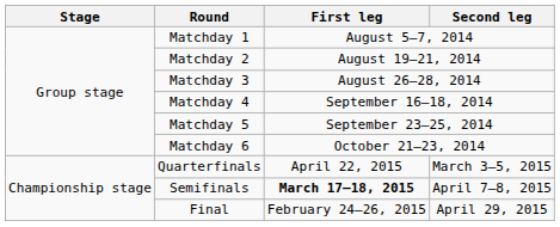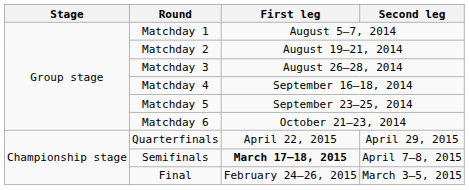 <table class="wikitable" style="text-align:center">
 <tr>
 <th>Stage</th>
 <th>Round</th>
 <th>First leg</th>
 <th>Second leg</th>
 </tr>
 <tr>
 <td rowspan=6>Group stage</td>
 <td>Matchday 1</td>
 <td colspan=2>August 5–7, 2014</td>
 </tr>
 <tr>
 <td>Matchday 2</td>
 <td colspan=2>August 19–21, 2014</td>
 </tr>
 <tr>
 <td>Matchday 3</td>
 <td colspan=2>August 26–28, 2014</td>
 </tr>
 <tr>
 <td>Matchday 4</td>
 <td colspan=2>September 16–18, 2014</td>
 </tr>
 <tr>
 <td>Matchday 5</td>
 <td colspan=2>September 23–25, 2014</td>
 </tr>
 <tr>
 <td>Matchday 6</td>
 <td colspan=2>October 21–23, 2014</td>
 </tr>
 <tr>
 <td rowspan=3>Championship stage</td>
 <td>Quarterfinals</td>
 <td>April 22, 2015</td>
-<td>March 3–5, 2015</td>
+<td>April 29, 2015</td>
 </tr>
 <tr>
 <td>Semifinals</td>
 <td><strong>March 17–18, 2015</strong></td>
 <td>April 7–8, 2015</td>
 </tr>
 <tr>
 <td>Final</td>
 <td>February 24–26, 2015</td>
-<td>April 29, 2015</td>
+<td>March 3–5, 2015</td>
 </tr>
 </table>
